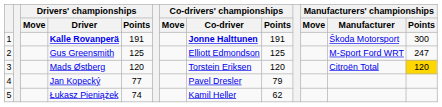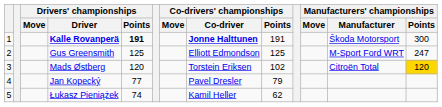 <table class="wikitable" style="font-size:85%;">
 <tr>
 <th rowspan="2"></th>
 <th rowspan="7" style="width:5px;"></th>
 <th colspan="3">Drivers' championships</th>
 <th rowspan="7" style="width:5px;"></th>
 <th colspan="3">Co-drivers' championships</th>
 <th rowspan="7" style="width:5px;"></th>
 <th colspan="3">Manufacturers' championships</th>
 </tr>
 <tr>
 <th>Move</th>
 <th>Driver</th>
 <th>Points</th>
 <th>Move</th>
 <th>Co-driver</th>
 <th>Points</th>
 <th>Move</th>
 <th>Manufacturer</th>
 <th>Points</th>
 </tr>
 <tr>
 <td align="center">1</td>
 <td></td>
 <td><strong><a href='#'>Kalle Rovanperä</a></strong></td>
-<td align="center">191</td>
+<td align="center"><strong>191</strong></td>
 <td></td>
 <td><strong><a href='#'>Jonne Halttunen</a></strong></td>
 <td align="center">191</td>
 <td></td>
 <td nowrap><a href='#'>Škoda Motorsport</a></td>
 <td align="center">300</td>
 </tr>
 <tr>
 <td align="center">2</td>
 <td></td>
 <td><a href='#'>Gus Greensmith</a></td>
 <td align="center">125</td>
 <td></td>
 <td nowrap><a href='#'>Elliott Edmondson</a></td>
 <td align="center">125</td>
 <td></td>
 <td nowrap><a href='#'>M-Sport Ford WRT</a></td>
 <td align="center">247</td>
 </tr>
 <tr>
 <td align="center">3</td>
 <td></td>
 <td><a href='#'>Mads Østberg</a></td>
 <td align="center">120</td>
 <td></td>
 <td><a href='#'>Torstein Eriksen</a></td>
-<td align="center">120</td>
+<td align="center">102</td>
 <td></td>
 <td><a href='#'>Citroën Total</a></td>
 <td align="center" style="background: gold;">120</td>
 </tr>
 <tr>
 <td align="center">4</td>
 <td></td>
 <td><a href='#'>Jan Kopecký</a></td>
 <td align="center">77</td>
 <td></td>
 <td><a href='#'>Pavel Dresler</a></td>
 <td align="center">79</td>
 <td></td>
 <td></td>
 <td></td>
 </tr>
 <tr>
 <td align="center">5</td>
 <td></td>
 <td nowrap><a href='#'>Łukasz Pieniążek</a></td>
 <td align="center">74</td>
 <td></td>
 <td><a href='#'>Kamil Heller</a></td>
 <td align="center">62</td>
 <td></td>
 <td></td>
 <td></td>
 </tr>
 </table>
